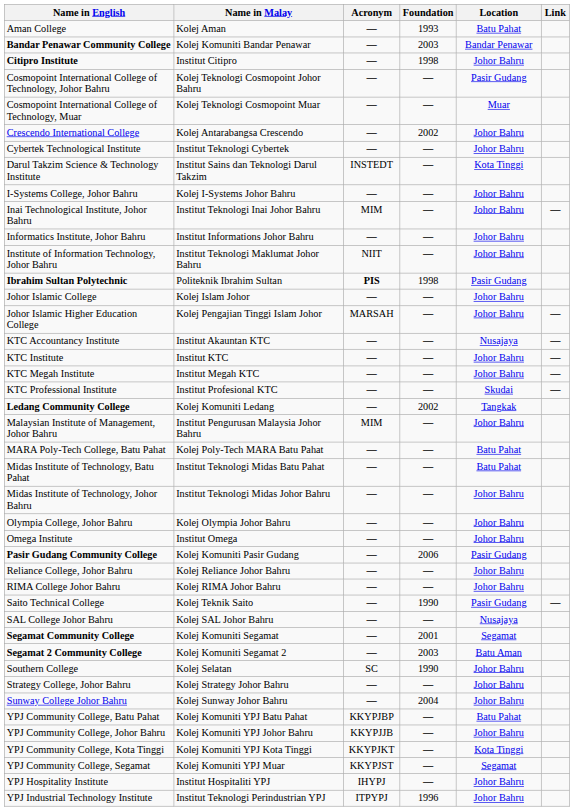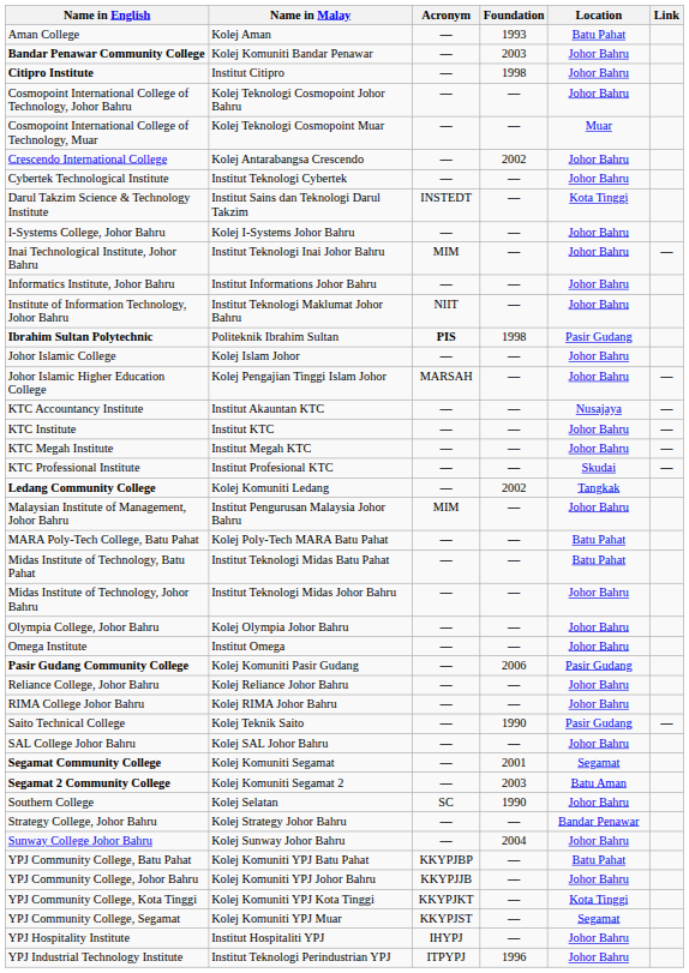 <table class="wikitable sortable" width="100%">
 <tr>
 <th>Name in <a href='#'>English</a></th>
 <th>Name in <a href='#'>Malay</a></th>
 <th>Acronym</th>
 <th>Foundation</th>
 <th>Location</th>
 <th class="unsortable">Link</th>
 </tr>
 <tr>
 <td width="30%" valign="top">Aman College</td>
 <td width="30%" valign="top">Kolej Aman</td>
 <td width="10%" align="center" valign="top"><strong>—</strong></td>
 <td width="10%" align="center" valign="top">1993</td>
 <td width="15%" align="center" valign="top"><a href='#'>Batu Pahat</a></td>
 <td width="5%" align="center" valign="top"></td>
 </tr>
 <tr>
 <td width="30%" valign="top"><strong>Bandar Penawar Community College</strong></td>
 <td width="30%" valign="top">Kolej Komuniti Bandar Penawar</td>
 <td width="10%" align="center" valign="top"><strong>—</strong></td>
 <td width="10%" align="center" valign="top">2003</td>
-<td width="15%" align="center" valign="top"><a href='#'>Bandar Penawar</a></td>
+<td width="15%" align="center" valign="top"><a href='#'>Johor Bahru</a></td>
 <td width="5%" align="center" valign="top"></td>
 </tr>
 <tr>
 <td width="30%" valign="top"><strong>Citipro Institute</strong></td>
 <td width="30%" valign="top">Institut Citipro</td>
 <td width="10%" align="center" valign="top"><strong>—</strong></td>
 <td width="10%" align="center" valign="top">1998</td>
 <td width="15%" align="center" valign="top"><a href='#'>Johor Bahru</a></td>
 <td width="5%" align="center" valign="top"></td>
 </tr>
 <tr>
 <td width="30%" valign="top">Cosmopoint International College of Technology, Johor Bahru</td>
 <td width="30%" valign="top">Kolej Teknologi Cosmopoint Johor Bahru</td>
 <td width="10%" align="center" valign="top"><strong>—</strong></td>
 <td width="10%" align="center" valign="top"><strong>—</strong></td>
-<td width="15%" align="center" valign="top"><a href='#'>Pasir Gudang</a></td>
+<td width="15%" align="center" valign="top"><a href='#'>Johor Bahru</a></td>
 <td width="5%" align="center" valign="top"></td>
 </tr>
 <tr>
 <td width="30%" valign="top">Cosmopoint International College of Technology, Muar</td>
 <td width="30%" valign="top">Kolej Teknologi Cosmopoint Muar</td>
 <td width="10%" align="center" valign="top"><strong>—</strong></td>
 <td width="10%" align="center" valign="top"><strong>—</strong></td>
 <td width="15%" align="center" valign="top"><a href='#'>Muar</a></td>
 <td width="5%" align="center" valign="top"></td>
 </tr>
 <tr>
 <td width="30%" valign="top"><a href='#'>Crescendo International College</a></td>
 <td width="30%" valign="top">Kolej Antarabangsa Crescendo</td>
 <td width="10%" align="center" valign="top"><strong>—</strong></td>
 <td width="10%" align="center" valign="top">2002</td>
 <td width="15%" align="center" valign="top"><a href='#'>Johor Bahru</a></td>
 <td width="5%" align="center" valign="top"></td>
 </tr>
 <tr>
 <td width="30%" valign="top">Cybertek Technological Institute</td>
 <td width="30%" valign="top">Institut Teknologi Cybertek</td>
 <td width="10%" align="center" valign="top"><strong>—</strong></td>
 <td width="10%" align="center" valign="top"><strong>—</strong></td>
 <td width="15%" align="center" valign="top"><a href='#'>Johor Bahru</a></td>
 <td width="5%" align="center" valign="top"></td>
 </tr>
 <tr>
 <td width="30%" valign="top">Darul Takzim Science & Technology Institute</td>
 <td width="30%" valign="top">Institut Sains dan Teknologi Darul Takzim</td>
 <td width="10%" align="center" valign="top">INSTEDT</td>
 <td width="10%" align="center" valign="top"><strong>—</strong></td>
 <td width="15%" align="center" valign="top"><a href='#'>Kota Tinggi</a></td>
 <td width="5%" align="center" valign="top"></td>
 </tr>
 <tr>
 <td width="30%" valign="top">I-Systems College, Johor Bahru</td>
 <td width="30%" valign="top">Kolej I-Systems Johor Bahru</td>
 <td width="10%" align="center" valign="top"><strong>—</strong></td>
 <td width="10%" align="center" valign="top"><strong>—</strong></td>
 <td width="15%" align="center" valign="top"><a href='#'>Johor Bahru</a></td>
 <td width="5%" align="center" valign="top"></td>
 </tr>
 <tr>
 <td width="30%" valign="top">Inai Technological Institute, Johor Bahru</td>
 <td width="30%" valign="top">Institut Teknologi Inai Johor Bahru</td>
 <td width="10%" align="center" valign="top">MIM</td>
 <td width="10%" align="center" valign="top"><strong>—</strong></td>
 <td width="15%" align="center" valign="top"><a href='#'>Johor Bahru</a></td>
 <td width="5%" align="center" valign="top"><strong>—</strong></td>
 </tr>
 <tr>
 <td width="30%" valign="top">Informatics Institute, Johor Bahru</td>
 <td width="30%" valign="top">Institut Informations Johor Bahru</td>
 <td width="10%" align="center" valign="top"><strong>—</strong></td>
 <td width="10%" align="center" valign="top"><strong>—</strong></td>
 <td width="15%" align="center" valign="top"><a href='#'>Johor Bahru</a></td>
 <td width="5%" align="center" valign="top"></td>
 </tr>
 <tr>
 <td width="30%" valign="top">Institute of Information Technology, Johor Bahru</td>
 <td width="30%" valign="top">Institut Teknologi Maklumat Johor Bahru</td>
 <td width="10%" align="center" valign="top">NIIT</td>
 <td width="10%" align="center" valign="top"><strong>—</strong></td>
 <td width="15%" align="center" valign="top"><a href='#'>Johor Bahru</a></td>
 <td width="5%" align="center" valign="top"></td>
 </tr>
 <tr>
 <td width="30%" valign="top"><strong>Ibrahim Sultan Polytechnic</strong></td>
 <td width="30%" valign="top">Politeknik Ibrahim Sultan</td>
 <td width="10%" align="center" valign="top"><strong>PIS</strong></td>
 <td width="10%" align="center" valign="top">1998</td>
 <td width="15%" align="center" valign="top"><a href='#'>Pasir Gudang</a></td>
 <td width="5%" align="center" valign="top"></td>
 </tr>
 <tr>
 <td width="30%" valign="top">Johor Islamic College</td>
 <td width="30%" valign="top">Kolej Islam Johor</td>
 <td width="10%" align="center" valign="top"><strong>—</strong></td>
 <td width="10%" align="center" valign="top"><strong>—</strong></td>
 <td width="15%" align="center" valign="top"><a href='#'>Johor Bahru</a></td>
 <td width="5%" align="center" valign="top"></td>
 </tr>
 <tr>
 <td width="30%" valign="top">Johor Islamic Higher Education College</td>
 <td width="30%" valign="top">Kolej Pengajian Tinggi Islam Johor</td>
 <td width="10%" align="center" valign="top">MARSAH</td>
 <td width="10%" align="center" valign="top"><strong>—</strong></td>
 <td width="15%" align="center" valign="top"><a href='#'>Johor Bahru</a></td>
 <td width="5%" align="center" valign="top"><strong>—</strong></td>
 </tr>
 <tr>
 <td width="30%" valign="top">KTC Accountancy Institute</td>
 <td width="30%" valign="top">Institut Akauntan KTC</td>
 <td width="10%" align="center" valign="top"><strong>—</strong></td>
 <td width="10%" align="center" valign="top"><strong>—</strong></td>
 <td width="15%" align="center" valign="top"><a href='#'>Nusajaya</a></td>
 <td width="5%" align="center" valign="top"><strong>—</strong></td>
 </tr>
 <tr>
 <td width="30%" valign="top">KTC Institute</td>
 <td width="30%" valign="top">Institut KTC</td>
 <td width="10%" align="center" valign="top"><strong>—</strong></td>
 <td width="10%" align="center" valign="top"><strong>—</strong></td>
 <td width="15%" align="center" valign="top"><a href='#'>Johor Bahru</a></td>
 <td width="5%" align="center" valign="top"><strong>—</strong></td>
 </tr>
 <tr>
 <td width="30%" valign="top">KTC Megah Institute</td>
 <td width="30%" valign="top">Institut Megah KTC</td>
 <td width="10%" align="center" valign="top"><strong>—</strong></td>
 <td width="10%" align="center" valign="top"><strong>—</strong></td>
 <td width="15%" align="center" valign="top"><a href='#'>Johor Bahru</a></td>
 <td width="5%" align="center"><strong>—</strong></td>
 </tr>
 <tr>
 <td width="30%" valign="top">KTC Professional Institute</td>
 <td width="30%" valign="top">Institut Profesional KTC</td>
 <td width="10%" align="center" valign="top"><strong>—</strong></td>
 <td width="10%" align="center" valign="top"><strong>—</strong></td>
 <td width="15%" align="center" valign="top"><a href='#'>Skudai</a></td>
 <td width="5%" align="center" valign="top"><strong>—</strong></td>
 </tr>
 <tr>
 <td width="30%" valign="top"><strong>Ledang Community College</strong></td>
 <td width="30%" valign="top">Kolej Komuniti Ledang</td>
 <td width="10%" align="center" valign="top"><strong>—</strong></td>
 <td width="10%" align="center" valign="top">2002</td>
 <td width="15%" align="center" valign="top"><a href='#'>Tangkak</a></td>
 <td width="5%" align="center" valign="top"></td>
 </tr>
 <tr>
 <td width="30%" valign="top">Malaysian Institute of Management, Johor Bahru</td>
 <td width="30%" valign="top">Institut Pengurusan Malaysia Johor Bahru</td>
 <td width="10%" align="center" valign="top">MIM</td>
 <td width="10%" align="center" valign="top"><strong>—</strong></td>
 <td width="15%" align="center" valign="top"><a href='#'>Johor Bahru</a></td>
 <td width="5%" align="center" valign="top"></td>
 </tr>
 <tr>
 <td width="30%" valign="top">MARA Poly-Tech College, Batu Pahat</td>
 <td width="30%" valign="top">Kolej Poly-Tech MARA Batu Pahat</td>
 <td width="10%" align="center" valign="top"><strong>—</strong></td>
 <td width="10%" align="center" valign="top"><strong>—</strong></td>
 <td width="15%" align="center" valign="top"><a href='#'>Batu Pahat</a></td>
 <td width="5%" align="center" valign="top"></td>
 </tr>
 <tr>
 <td width="30%" valign="top">Midas Institute of Technology, Batu Pahat</td>
 <td width="30%" valign="top">Institut Teknologi Midas Batu Pahat</td>
 <td width="10%" align="center" valign="top"><strong>—</strong></td>
 <td width="10%" align="center" valign="top"><strong>—</strong></td>
 <td width="15%" align="center" valign="top"><a href='#'>Batu Pahat</a></td>
 <td width="5%" align="center" valign="top"></td>
 </tr>
 <tr>
 <td width="30%" valign="top">Midas Institute of Technology, Johor Bahru</td>
 <td width="30%" valign="top">Institut Teknologi Midas Johor Bahru</td>
 <td width="10%" align="center" valign="top"><strong>—</strong></td>
 <td width="10%" align="center" valign="top"><strong>—</strong></td>
 <td width="15%" align="center" valign="top"><a href='#'>Johor Bahru</a></td>
 <td width="5%" align="center" valign="top"></td>
 </tr>
 <tr>
 <td width="30%" valign="top">Olympia College, Johor Bahru</td>
 <td width="30%" valign="top">Kolej Olympia Johor Bahru</td>
 <td width="10%" align="center" valign="top"><strong>—</strong></td>
 <td width="10%" align="center" valign="top"><strong>—</strong></td>
 <td width="15%" align="center" valign="top"><a href='#'>Johor Bahru</a></td>
 <td width="5%" align="center" valign="top"></td>
 </tr>
 <tr>
 <td width="30%" valign="top">Omega Institute</td>
 <td width="30%" valign="top">Institut Omega</td>
 <td width="10%" align="center" valign="top"><strong>—</strong></td>
 <td width="10%" align="center" valign="top"><strong>—</strong></td>
 <td width="15%" align="center" valign="top"><a href='#'>Johor Bahru</a></td>
 <td width="5%" align="center" valign="top"></td>
 </tr>
 <tr>
 <td width="30%" valign="top"><strong>Pasir Gudang Community College</strong></td>
 <td width="30%" valign="top">Kolej Komuniti Pasir Gudang</td>
 <td width="10%" align="center" valign="top"><strong>—</strong></td>
 <td width="10%" align="center" valign="top">2006</td>
 <td width="15%" align="center" valign="top"><a href='#'>Pasir Gudang</a></td>
 <td width="5%" align="center" valign="top"></td>
 </tr>
 <tr>
 <td width="30%" valign="top">Reliance College, Johor Bahru</td>
 <td width="30%" valign="top">Kolej Reliance Johor Bahru</td>
 <td width="10%" align="center" valign="top"><strong>—</strong></td>
 <td width="10%" align="center" valign="top"><strong>—</strong></td>
 <td width="15%" align="center" valign="top"><a href='#'>Johor Bahru</a></td>
 <td width="5%" align="center" valign="top"></td>
 </tr>
 <tr>
 <td width="30%" valign="top">RIMA College Johor Bahru</td>
 <td width="30%" valign="top">Kolej RIMA Johor Bahru</td>
 <td width="10%" align="center" valign="top"><strong>—</strong></td>
 <td width="10%" align="center" valign="top"><strong>—</strong></td>
 <td width="15%" align="center" valign="top"><a href='#'>Johor Bahru</a></td>
 <td width="5%" align="center" valign="top"></td>
 </tr>
 <tr>
 <td width="30%" valign="top">Saito Technical College</td>
 <td width="30%" valign="top">Kolej Teknik Saito</td>
 <td width="10%" align="center" valign="top"><strong>—</strong></td>
 <td width="10%" align="center" valign="top">1990</td>
 <td width="15%" align="center" valign="top"><a href='#'>Pasir Gudang</a></td>
 <td width="5%" align="center" valign="top"><strong>—</strong></td>
 </tr>
 <tr>
 <td width="30%" valign="top">SAL College Johor Bahru</td>
 <td width="30%" valign="top">Kolej SAL Johor Bahru</td>
 <td width="10%" align="center" valign="top"><strong>—</strong></td>
 <td width="10%" align="center" valign="top"><strong>—</strong></td>
-<td width="15%" align="center" valign="top"><a href='#'>Nusajaya</a></td>
+<td width="15%" align="center" valign="top"><a href='#'>Johor Bahru</a></td>
 <td width="5%" align="center" valign="top"></td>
 </tr>
 <tr>
 <td width="30%" valign="top"><strong>Segamat Community College</strong></td>
 <td width="30%" valign="top">Kolej Komuniti Segamat</td>
 <td width="10%" align="center" valign="top"><strong>—</strong></td>
 <td width="10%" align="center" valign="top">2001</td>
 <td width="15%" align="center" valign="top"><a href='#'>Segamat</a></td>
 <td width="5%" align="center" valign="top"></td>
 </tr>
 <tr>
 <td width="30%" valign="top"><strong>Segamat 2 Community College</strong></td>
 <td width="30%" valign="top">Kolej Komuniti Segamat 2</td>
 <td width="10%" align="center" valign="top"><strong>—</strong></td>
 <td width="10%" align="center" valign="top">2003</td>
 <td width="15%" align="center" valign="top"><a href='#'>Batu Aman</a></td>
 <td width="5%" align="center" valign="top"></td>
 </tr>
 <tr>
 <td width="30%" valign="top">Southern College</td>
 <td width="30%" valign="top">Kolej Selatan</td>
 <td width="10%" align="center" valign="top">SC</td>
 <td width="10%" align="center" valign="top">1990</td>
 <td width="15%" align="center" valign="top"><a href='#'>Johor Bahru</a></td>
 <td width="5%" align="center" valign="top"></td>
 </tr>
 <tr>
 <td width="30%" valign="top">Strategy College, Johor Bahru</td>
 <td width="30%" valign="top">Kolej Strategy Johor Bahru</td>
 <td width="10%" align="center" valign="top"><strong>—</strong></td>
 <td width="10%" align="center" valign="top"><strong>—</strong></td>
-<td width="15%" align="center" valign="top"><a href='#'>Johor Bahru</a></td>
+<td width="15%" align="center" valign="top"><a href='#'>Bandar Penawar</a></td>
 <td width="5%" align="center" valign="top"></td>
 </tr>
 <tr>
 <td width="30%" valign="top"><a href='#'>Sunway College Johor Bahru</a></td>
 <td width="30%" valign="top">Kolej Sunway Johor Bahru</td>
 <td width="10%" align="center" valign="top"><strong>—</strong></td>
 <td width="10%" align="center" valign="top">2004</td>
 <td width="15%" align="center" valign="top"><a href='#'>Johor Bahru</a></td>
 <td width="5%" align="center" valign="top"></td>
 </tr>
 <tr>
 <td width="30%" valign="top">YPJ Community College, Batu Pahat</td>
 <td width="30%" valign="top">Kolej Komuniti YPJ Batu Pahat</td>
 <td width="10%" align="center" valign="top">KKYPJBP</td>
 <td width="10%" align="center" valign="top"><strong>—</strong></td>
 <td width="15%" align="center"><a href='#'>Batu Pahat</a></td>
 <td width="5%" align="center" valign="top"></td>
 </tr>
 <tr>
 <td width="30%" valign="top">YPJ Community College, Johor Bahru</td>
 <td width="30%" valign="top">Kolej Komuniti YPJ Johor Bahru</td>
 <td width="10%" align="center" valign="top">KKYPJJB</td>
 <td width="10%" align="center" valign="top"><strong>—</strong></td>
 <td width="15%" align="center" valign="top"><a href='#'>Johor Bahru</a></td>
 <td width="5%" align="center" valign="top"></td>
 </tr>
 <tr>
 <td width="30%" valign="top">YPJ Community College, Kota Tinggi</td>
 <td width="30%" valign="top">Kolej Komuniti YPJ Kota Tinggi</td>
 <td width="10%" align="center" valign="top">KKYPJKT</td>
 <td width="10%" align="center" valign="top"><strong>—</strong></td>
 <td width="15%" align="center" valign="top"><a href='#'>Kota Tinggi</a></td>
 <td width="5%" align="center" valign="top"></td>
 </tr>
 <tr>
 <td width="30%" valign="top">YPJ Community College, Segamat</td>
 <td width="30%" valign="top">Kolej Komuniti YPJ Muar</td>
 <td width="10%" align="center" valign="top">KKYPJST</td>
 <td width="10%" align="center" valign="top"><strong>—</strong></td>
 <td width="15%" align="center" valign="top"><a href='#'>Segamat</a></td>
 <td width="5%" align="center" valign="top"></td>
 </tr>
 <tr>
 <td width="30%" valign="top">YPJ Hospitality Institute</td>
 <td width="30%" valign="top">Institut Hospitaliti YPJ</td>
 <td width="10%" align="center" valign="top">IHYPJ</td>
 <td width="10%" align="center" valign="top"><strong>—</strong></td>
 <td width="15%" align="center" valign="top"><a href='#'>Johor Bahru</a></td>
 <td width="5%" align="center" valign="top"></td>
 </tr>
 <tr>
 <td width="30%" valign="top">YPJ Industrial Technology Institute</td>
 <td width="30%" valign="top">Institut Teknologi Perindustrian YPJ</td>
 <td width="10%" align="center" valign="top">ITPYPJ</td>
 <td width="10%" align="center" valign="top">1996</td>
 <td width="15%" align="center" valign="top"><a href='#'>Johor Bahru</a></td>
 <td width="5%" align="center" valign="top"></td>
 </tr>
 </table>
